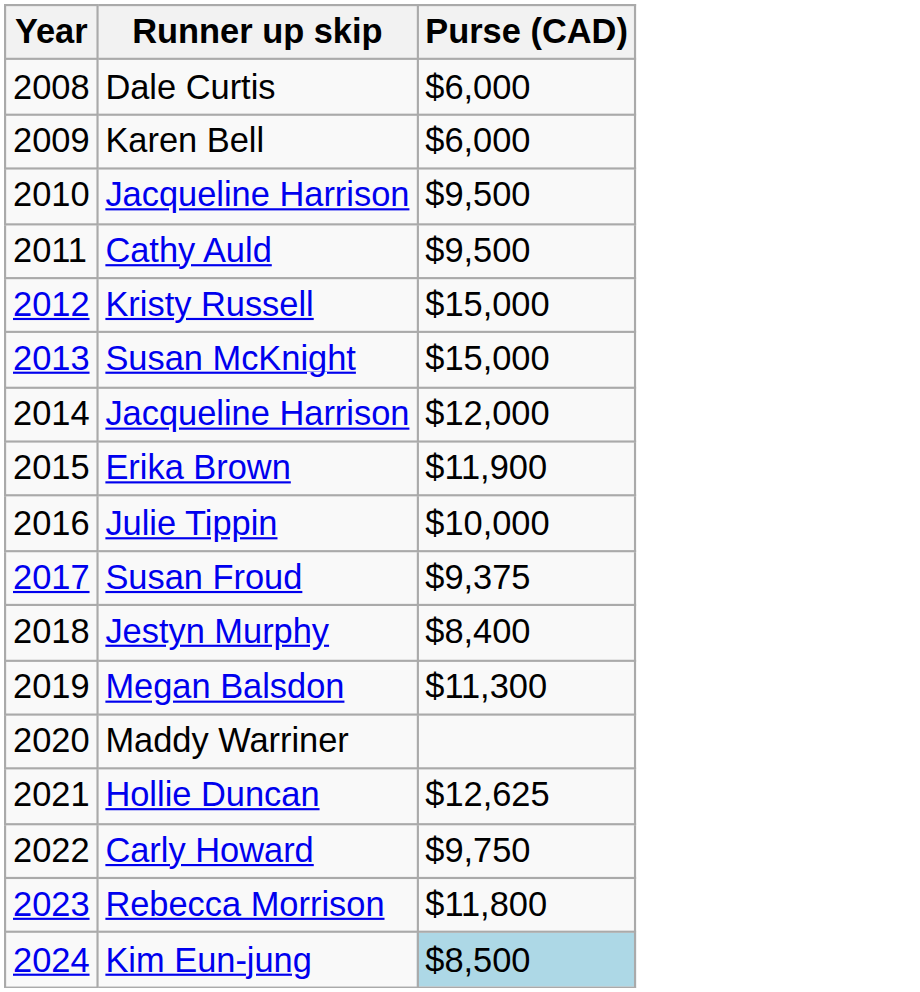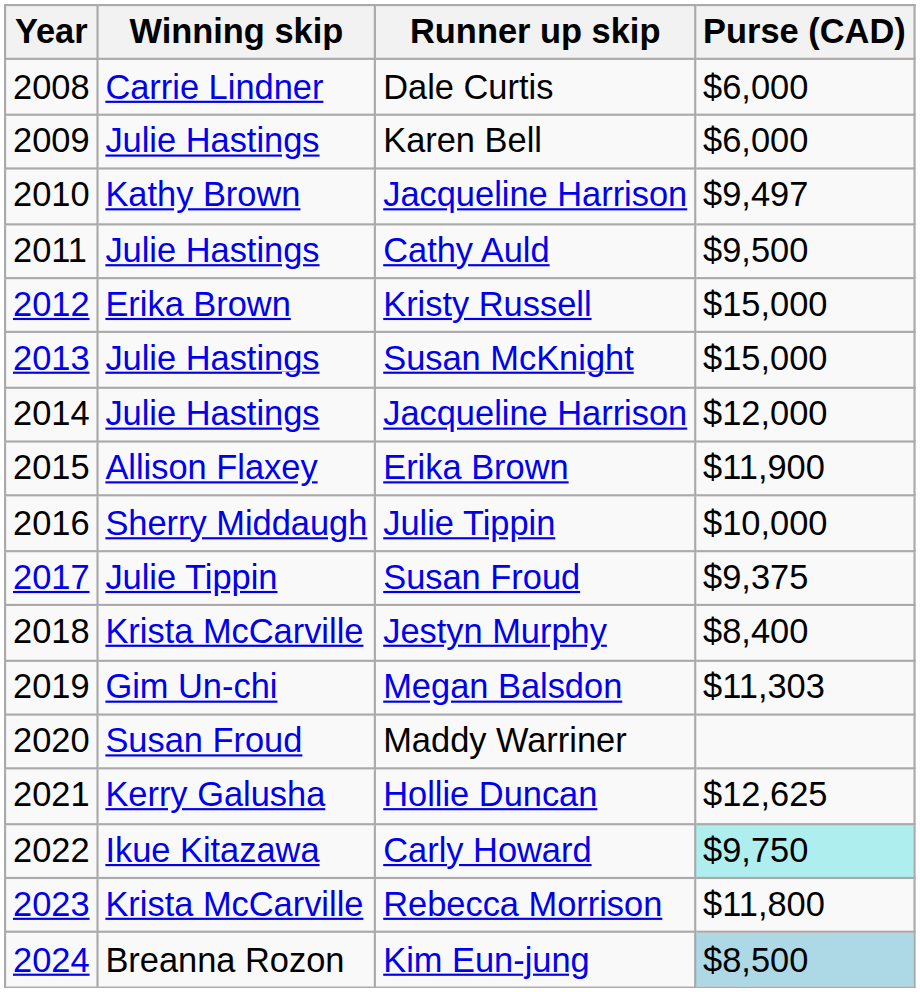 <table class="wikitable">
 <tr>
 <th scope="col">Year</th>
+<th scope="col">Winning skip</th>
 <th scope="col">Runner up skip</th>
 <th scope="col">Purse (CAD)</th>
 </tr>
 <tr>
 <td>2008</td>
+<td> <a href='#'>Carrie Lindner</a></td>
 <td> Dale Curtis</td>
 <td>$6,000 </td>
 </tr>
 <tr>
 <td>2009</td>
+<td> <a href='#'>Julie Hastings</a></td>
 <td> Karen Bell</td>
 <td>$6,000 </td>
 </tr>
 <tr>
 <td>2010</td>
+<td> <a href='#'>Kathy Brown</a></td>
 <td> <a href='#'>Jacqueline Harrison</a></td>
-<td>$9,500</td>
+<td>$9,497</td>
 </tr>
 <tr>
 <td>2011</td>
+<td> <a href='#'>Julie Hastings</a></td>
 <td> <a href='#'>Cathy Auld</a></td>
 <td>$9,500</td>
 </tr>
 <tr>
 <td><a href='#'>2012</a></td>
+<td> <a href='#'>Erika Brown</a></td>
 <td> <a href='#'>Kristy Russell</a></td>
 <td>$15,000</td>
 </tr>
 <tr>
 <td><a href='#'>2013</a></td>
+<td> <a href='#'>Julie Hastings</a></td>
 <td> <a href='#'>Susan McKnight</a></td>
 <td>$15,000</td>
 </tr>
 <tr>
 <td>2014</td>
+<td> <a href='#'>Julie Hastings</a></td>
 <td> <a href='#'>Jacqueline Harrison</a></td>
 <td>$12,000</td>
 </tr>
 <tr>
 <td>2015</td>
+<td> <a href='#'>Allison Flaxey</a></td>
 <td> <a href='#'>Erika Brown</a></td>
 <td>$11,900</td>
 </tr>
 <tr>
 <td>2016</td>
+<td> <a href='#'>Sherry Middaugh</a></td>
 <td> <a href='#'>Julie Tippin</a></td>
 <td>$10,000</td>
 </tr>
 <tr>
 <td><a href='#'>2017</a></td>
+<td> <a href='#'>Julie Tippin</a></td>
 <td> <a href='#'>Susan Froud</a></td>
 <td>$9,375</td>
 </tr>
 <tr>
 <td>2018</td>
+<td> <a href='#'>Krista McCarville</a></td>
 <td> <a href='#'>Jestyn Murphy</a></td>
 <td>$8,400</td>
 </tr>
 <tr>
 <td>2019</td>
+<td> <a href='#'>Gim Un-chi</a></td>
 <td> <a href='#'>Megan Balsdon</a></td>
-<td>$11,300</td>
+<td>$11,303</td>
 </tr>
 <tr>
 <td>2020</td>
+<td> <a href='#'>Susan Froud</a></td>
 <td> Maddy Warriner</td>
 <td></td>
 </tr>
 <tr>
 <td>2021</td>
+<td> <a href='#'>Kerry Galusha</a></td>
 <td> <a href='#'>Hollie Duncan</a></td>
 <td>$12,625</td>
 </tr>
 <tr>
 <td>2022</td>
+<td> <a href='#'>Ikue Kitazawa</a></td>
 <td> <a href='#'>Carly Howard</a></td>
-<td>$9,750</td>
+<td style="background: paleturquoise;">$9,750</td>
 </tr>
 <tr>
 <td><a href='#'>2023</a></td>
+<td> <a href='#'>Krista McCarville</a></td>
 <td> <a href='#'>Rebecca Morrison</a></td>
 <td>$11,800</td>
 </tr>
 <tr>
 <td><a href='#'>2024</a></td>
+<td> Breanna Rozon</td>
 <td> <a href='#'>Kim Eun-jung</a></td>
 <td style="background: lightblue;">$8,500</td>
 </tr>
 </table>
